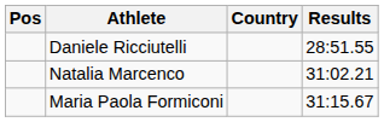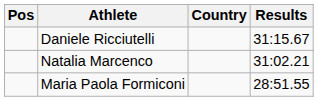 <table class="wikitable">
 <tr>
 <th>Pos</th>
 <th>Athlete</th>
 <th>Country</th>
 <th>Results</th>
 </tr>
 <tr>
 <td align="center"></td>
 <td>Daniele Ricciutelli</td>
 <td></td>
-<td>28:51.55</td>
+<td>31:15.67</td>
 </tr>
 <tr>
 <td align="center"></td>
 <td>Natalia Marcenco</td>
 <td></td>
 <td>31:02.21</td>
 </tr>
 <tr>
 <td align="center"></td>
 <td>Maria Paola Formiconi</td>
 <td></td>
-<td>31:15.67</td>
+<td>28:51.55</td>
 </tr>
 </table>
